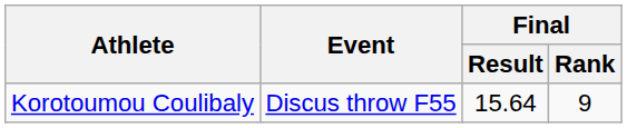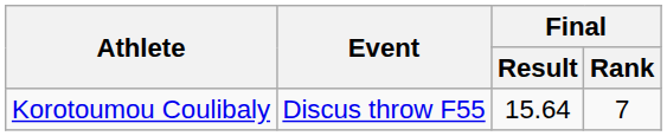 <table class=wikitable style="font-size:95%">
 <tr>
 <th rowspan="2">Athlete</th>
 <th rowspan="2">Event</th>
 <th colspan="3">Final</th>
 </tr>
 <tr>
 <th>Result</th>
 <th>Rank</th>
 </tr>
 <tr align=center>
 <td rowspan="3"><a href='#'>Korotoumou Coulibaly</a></td>
 <td><a href='#'>Discus throw F55</a></td>
 <td>15.64<br><strong></strong></td>
-<td>9</td>
+<td>7</td>
 </tr>
 </table>
